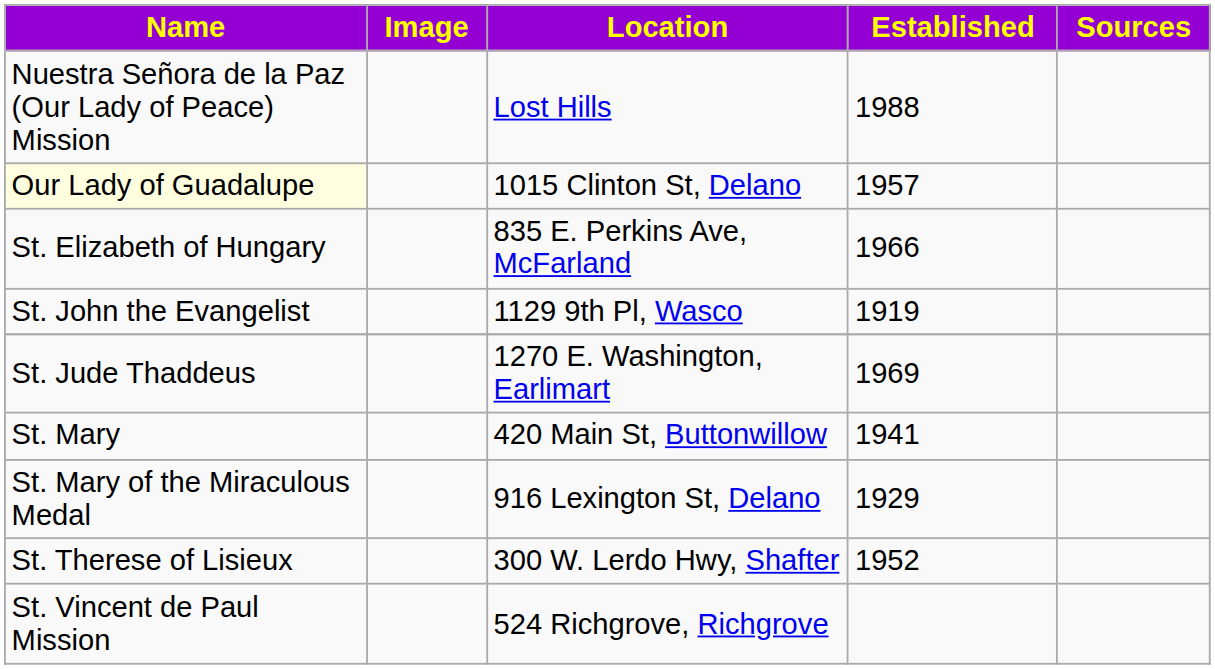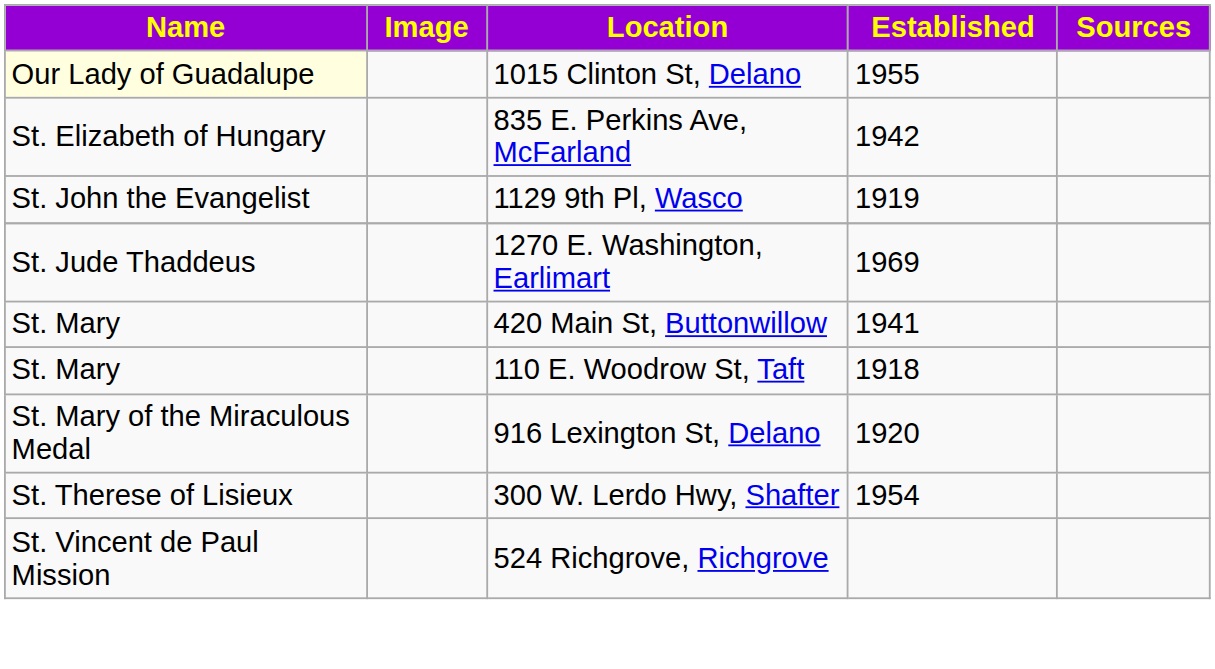 <table class="wikitable sortable" style="width:75%">
 <tr>
 <th style="background:darkviolet; color:yellow;" width="30%"><strong>Name</strong></th>
 <th style="background:darkviolet; color:yellow;" width="10%"><strong>Image</strong></th>
 <th style="background:darkviolet; color:yellow;" width="30%"><strong>Location</strong></th>
 <th style="background:darkviolet; color:yellow;" width="15"><strong>Established</strong></th>
 <th style="background:darkviolet; color:yellow;" width="10"><strong>Sources</strong></th>
 </tr>
 <tr>
-<td>Nuestra Señora de la Paz (Our Lady of Peace) Mission</td>
-<td></td>
-<td><a href='#'>Lost Hills</a></td>
-<td>1988</td>
-<td></td>
-</tr>
-<tr>
 <td style="background: lightyellow;">Our Lady of Guadalupe</td>
 <td></td>
 <td>1015 Clinton St, <a href='#'>Delano</a></td>
-<td>1957</td>
+<td>1955</td>
 <td></td>
 </tr>
 <tr>
 <td>St. Elizabeth of Hungary</td>
 <td></td>
 <td>835 E. Perkins Ave, <a href='#'>McFarland</a></td>
-<td>1966</td>
+<td>1942</td>
 <td></td>
 </tr>
 <tr>
 <td>St. John the Evangelist</td>
 <td></td>
 <td>1129 9th Pl, <a href='#'>Wasco</a></td>
 <td>1919</td>
 <td></td>
 </tr>
 <tr>
 </tr>
 <tr>
 <td>St. Jude Thaddeus</td>
 <td></td>
 <td>1270 E. Washington, <a href='#'>Earlimart</a></td>
 <td>1969</td>
 <td></td>
 </tr>
 <tr>
 <td>St. Mary</td>
 <td></td>
 <td>420 Main St, <a href='#'>Buttonwillow</a></td>
 <td>1941</td>
 <td></td>
 </tr>
 <tr>
+<td>St. Mary</td>
+<td></td>
+<td>110 E. Woodrow St, <a href='#'>Taft</a></td>
+<td>1918</td>
+<td></td>
+</tr>
+<tr>
 <td>St. Mary of the Miraculous Medal</td>
 <td></td>
 <td>916 Lexington St, <a href='#'>Delano</a></td>
-<td>1929</td>
+<td>1920</td>
 <td></td>
 </tr>
 <tr>
 <td>St. Therese of Lisieux</td>
 <td></td>
 <td>300 W. Lerdo Hwy, <a href='#'>Shafter</a></td>
-<td>1952</td>
+<td>1954</td>
 <td></td>
 </tr>
 <tr>
 <td>St. Vincent de Paul Mission</td>
 <td></td>
 <td>524 Richgrove, <a href='#'>Richgrove</a></td>
 <td></td>
 <td></td>
 </tr>
 </table>
